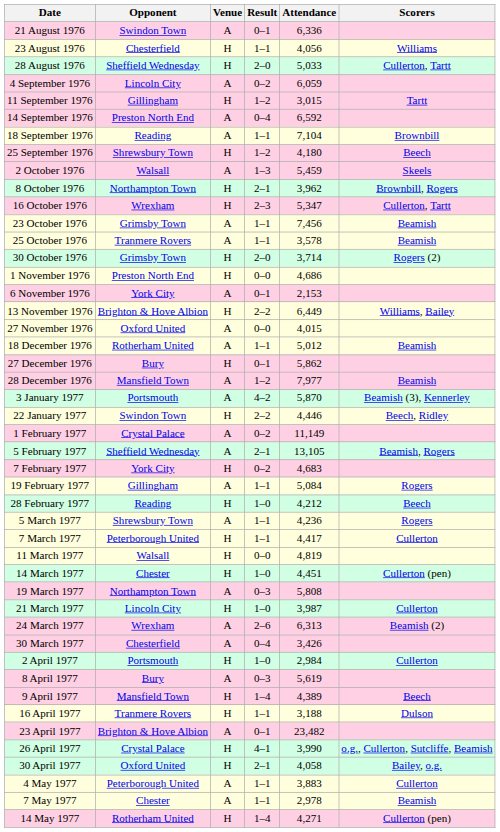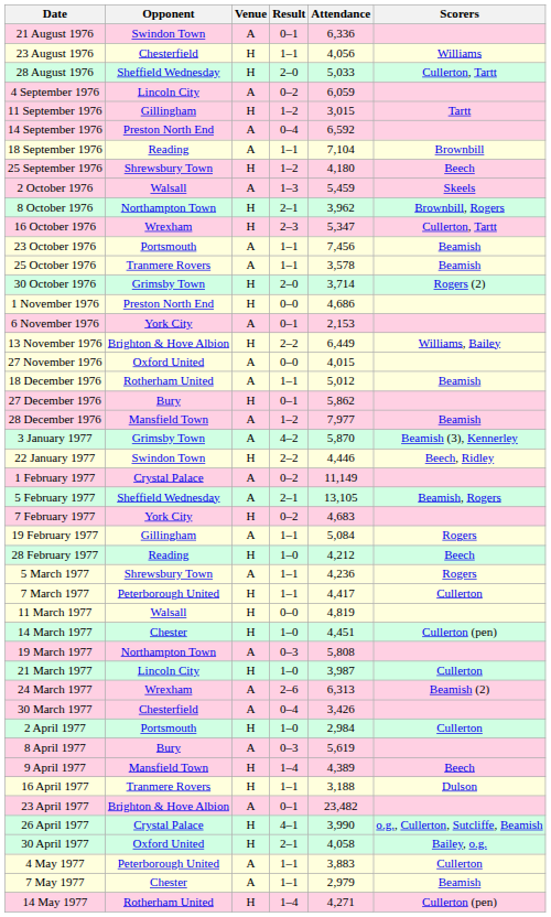 <table class="wikitable sortable" style="font-size:100%; text-align:center">
 <tr>
 <th>Date</th>
 <th>Opponent</th>
 <th>Venue</th>
 <th>Result</th>
 <th>Attendance</th>
 <th>Scorers</th>
 </tr>
 <tr style="background-color: #ffd0e3;">
 <td>21 August 1976</td>
 <td><a href='#'>Swindon Town</a></td>
 <td>A</td>
 <td>0–1</td>
 <td>6,336</td>
 <td></td>
 </tr>
 <tr style="background-color: #ffffdd;">
 <td>23 August 1976</td>
 <td><a href='#'>Chesterfield</a></td>
 <td>H</td>
 <td>1–1</td>
 <td>4,056</td>
 <td><a href='#'>Williams</a></td>
 </tr>
 <tr style="background-color: #d0ffe3;">
 <td>28 August 1976</td>
 <td><a href='#'>Sheffield Wednesday</a></td>
 <td>H</td>
 <td>2–0</td>
 <td>5,033</td>
 <td><a href='#'>Cullerton</a>, <a href='#'>Tartt</a></td>
 </tr>
 <tr style="background-color: #ffd0e3;">
 <td>4 September 1976</td>
 <td><a href='#'>Lincoln City</a></td>
 <td>A</td>
 <td>0–2</td>
 <td>6,059</td>
 <td></td>
 </tr>
 <tr style="background-color: #ffd0e3;">
 <td>11 September 1976</td>
 <td><a href='#'>Gillingham</a></td>
 <td>H</td>
 <td>1–2</td>
 <td>3,015</td>
 <td><a href='#'>Tartt</a></td>
 </tr>
 <tr style="background-color: #ffd0e3;">
 <td>14 September 1976</td>
 <td><a href='#'>Preston North End</a></td>
 <td>A</td>
 <td>0–4</td>
 <td>6,592</td>
 <td></td>
 </tr>
 <tr style="background-color: #ffffdd;">
 <td>18 September 1976</td>
 <td><a href='#'>Reading</a></td>
 <td>A</td>
 <td>1–1</td>
 <td>7,104</td>
 <td><a href='#'>Brownbill</a></td>
 </tr>
 <tr style="background-color: #ffd0e3;">
 <td>25 September 1976</td>
 <td><a href='#'>Shrewsbury Town</a></td>
 <td>H</td>
 <td>1–2</td>
 <td>4,180</td>
 <td><a href='#'>Beech</a></td>
 </tr>
 <tr style="background-color: #ffd0e3;">
 <td>2 October 1976</td>
 <td><a href='#'>Walsall</a></td>
 <td>A</td>
 <td>1–3</td>
 <td>5,459</td>
 <td><a href='#'>Skeels</a></td>
 </tr>
 <tr style="background-color: #d0ffe3;">
 <td>8 October 1976</td>
 <td><a href='#'>Northampton Town</a></td>
 <td>H</td>
 <td>2–1</td>
 <td>3,962</td>
 <td><a href='#'>Brownbill</a>, <a href='#'>Rogers</a></td>
 </tr>
 <tr style="background-color: #ffd0e3;">
 <td>16 October 1976</td>
 <td><a href='#'>Wrexham</a></td>
 <td>H</td>
 <td>2–3</td>
 <td>5,347</td>
 <td><a href='#'>Cullerton</a>, <a href='#'>Tartt</a></td>
 </tr>
 <tr style="background-color: #ffffdd;">
 <td>23 October 1976</td>
-<td><a href='#'>Grimsby Town</a></td>
+<td><a href='#'>Portsmouth</a></td>
 <td>A</td>
 <td>1–1</td>
 <td>7,456</td>
 <td><a href='#'>Beamish</a></td>
 </tr>
 <tr style="background-color: #ffffdd;">
 <td>25 October 1976</td>
 <td><a href='#'>Tranmere Rovers</a></td>
 <td>A</td>
 <td>1–1</td>
 <td>3,578</td>
 <td><a href='#'>Beamish</a></td>
 </tr>
 <tr style="background-color: #d0ffe3;">
 <td>30 October 1976</td>
 <td><a href='#'>Grimsby Town</a></td>
 <td>H</td>
 <td>2–0</td>
 <td>3,714</td>
 <td><a href='#'>Rogers</a> (2)</td>
 </tr>
 <tr style="background-color: #ffffdd;">
 <td>1 November 1976</td>
 <td><a href='#'>Preston North End</a></td>
 <td>H</td>
 <td>0–0</td>
 <td>4,686</td>
 <td></td>
 </tr>
 <tr style="background-color: #ffd0e3;">
 <td>6 November 1976</td>
 <td><a href='#'>York City</a></td>
 <td>A</td>
 <td>0–1</td>
 <td>2,153</td>
 <td></td>
 </tr>
 <tr style="background-color: #ffffdd;">
 <td>13 November 1976</td>
 <td><a href='#'>Brighton & Hove Albion</a></td>
 <td>H</td>
 <td>2–2</td>
 <td>6,449</td>
 <td><a href='#'>Williams</a>, <a href='#'>Bailey</a></td>
 </tr>
 <tr style="background-color: #ffffdd;">
 <td>27 November 1976</td>
 <td><a href='#'>Oxford United</a></td>
 <td>A</td>
 <td>0–0</td>
 <td>4,015</td>
 <td></td>
 </tr>
 <tr style="background-color: #ffffdd;">
 <td>18 December 1976</td>
 <td><a href='#'>Rotherham United</a></td>
 <td>A</td>
 <td>1–1</td>
 <td>5,012</td>
 <td><a href='#'>Beamish</a></td>
 </tr>
 <tr style="background-color: #ffd0e3;">
 <td>27 December 1976</td>
 <td><a href='#'>Bury</a></td>
 <td>H</td>
 <td>0–1</td>
 <td>5,862</td>
 <td></td>
 </tr>
 <tr style="background-color: #ffd0e3;">
 <td>28 December 1976</td>
 <td><a href='#'>Mansfield Town</a></td>
 <td>A</td>
 <td>1–2</td>
 <td>7,977</td>
 <td><a href='#'>Beamish</a></td>
 </tr>
 <tr style="background-color: #d0ffe3;">
 <td>3 January 1977</td>
-<td><a href='#'>Portsmouth</a></td>
+<td><a href='#'>Grimsby Town</a></td>
 <td>A</td>
 <td>4–2</td>
 <td>5,870</td>
 <td><a href='#'>Beamish</a> (3), <a href='#'>Kennerley</a></td>
 </tr>
 <tr style="background-color: #ffffdd;">
 <td>22 January 1977</td>
 <td><a href='#'>Swindon Town</a></td>
 <td>H</td>
 <td>2–2</td>
 <td>4,446</td>
 <td><a href='#'>Beech</a>, <a href='#'>Ridley</a></td>
 </tr>
 <tr style="background-color: #ffd0e3;">
 <td>1 February 1977</td>
 <td><a href='#'>Crystal Palace</a></td>
 <td>A</td>
 <td>0–2</td>
 <td>11,149</td>
 <td></td>
 </tr>
 <tr style="background-color: #d0ffe3;">
 <td>5 February 1977</td>
 <td><a href='#'>Sheffield Wednesday</a></td>
 <td>A</td>
 <td>2–1</td>
 <td>13,105</td>
 <td><a href='#'>Beamish</a>, <a href='#'>Rogers</a></td>
 </tr>
 <tr style="background-color: #ffd0e3;">
 <td>7 February 1977</td>
 <td><a href='#'>York City</a></td>
 <td>H</td>
 <td>0–2</td>
 <td>4,683</td>
 <td></td>
 </tr>
 <tr style="background-color: #ffffdd;">
 <td>19 February 1977</td>
 <td><a href='#'>Gillingham</a></td>
 <td>A</td>
 <td>1–1</td>
 <td>5,084</td>
 <td><a href='#'>Rogers</a></td>
 </tr>
 <tr style="background-color: #d0ffe3;">
 <td>28 February 1977</td>
 <td><a href='#'>Reading</a></td>
 <td>H</td>
 <td>1–0</td>
 <td>4,212</td>
 <td><a href='#'>Beech</a></td>
 </tr>
 <tr style="background-color: #ffffdd;">
 <td>5 March 1977</td>
 <td><a href='#'>Shrewsbury Town</a></td>
 <td>A</td>
 <td>1–1</td>
 <td>4,236</td>
 <td><a href='#'>Rogers</a></td>
 </tr>
 <tr style="background-color: #ffffdd;">
 <td>7 March 1977</td>
 <td><a href='#'>Peterborough United</a></td>
 <td>H</td>
 <td>1–1</td>
 <td>4,417</td>
 <td><a href='#'>Cullerton</a></td>
 </tr>
 <tr style="background-color: #ffffdd;">
 <td>11 March 1977</td>
 <td><a href='#'>Walsall</a></td>
 <td>H</td>
 <td>0–0</td>
 <td>4,819</td>
 <td></td>
 </tr>
 <tr style="background-color: #d0ffe3;">
 <td>14 March 1977</td>
 <td><a href='#'>Chester</a></td>
 <td>H</td>
 <td>1–0</td>
 <td>4,451</td>
 <td><a href='#'>Cullerton</a> (pen)</td>
 </tr>
 <tr style="background-color: #ffd0e3;">
 <td>19 March 1977</td>
 <td><a href='#'>Northampton Town</a></td>
 <td>A</td>
 <td>0–3</td>
 <td>5,808</td>
 <td></td>
 </tr>
 <tr style="background-color: #d0ffe3;">
 <td>21 March 1977</td>
 <td><a href='#'>Lincoln City</a></td>
 <td>H</td>
 <td>1–0</td>
 <td>3,987</td>
 <td><a href='#'>Cullerton</a></td>
 </tr>
 <tr style="background-color: #ffd0e3;">
 <td>24 March 1977</td>
 <td><a href='#'>Wrexham</a></td>
 <td>A</td>
 <td>2–6</td>
 <td>6,313</td>
 <td><a href='#'>Beamish</a> (2)</td>
 </tr>
 <tr style="background-color: #ffd0e3;">
 <td>30 March 1977</td>
 <td><a href='#'>Chesterfield</a></td>
 <td>A</td>
 <td>0–4</td>
 <td>3,426</td>
 <td></td>
 </tr>
 <tr style="background-color: #d0ffe3;">
 <td>2 April 1977</td>
 <td><a href='#'>Portsmouth</a></td>
 <td>H</td>
 <td>1–0</td>
 <td>2,984</td>
 <td><a href='#'>Cullerton</a></td>
 </tr>
 <tr style="background-color: #ffd0e3;">
 <td>8 April 1977</td>
 <td><a href='#'>Bury</a></td>
 <td>A</td>
 <td>0–3</td>
 <td>5,619</td>
 <td></td>
 </tr>
 <tr style="background-color: #ffd0e3;">
 <td>9 April 1977</td>
 <td><a href='#'>Mansfield Town</a></td>
 <td>H</td>
 <td>1–4</td>
 <td>4,389</td>
 <td><a href='#'>Beech</a></td>
 </tr>
 <tr style="background-color: #ffffdd;">
 <td>16 April 1977</td>
 <td><a href='#'>Tranmere Rovers</a></td>
 <td>H</td>
 <td>1–1</td>
 <td>3,188</td>
 <td><a href='#'>Dulson</a></td>
 </tr>
 <tr style="background-color: #ffd0e3;">
 <td>23 April 1977</td>
 <td><a href='#'>Brighton & Hove Albion</a></td>
 <td>A</td>
 <td>0–1</td>
 <td>23,482</td>
 <td></td>
 </tr>
 <tr style="background-color: #d0ffe3;">
 <td>26 April 1977</td>
 <td><a href='#'>Crystal Palace</a></td>
 <td>H</td>
 <td>4–1</td>
 <td>3,990</td>
 <td><a href='#'>o.g.</a>, <a href='#'>Cullerton</a>, <a href='#'>Sutcliffe</a>, <a href='#'>Beamish</a></td>
 </tr>
 <tr style="background-color: #d0ffe3;">
 <td>30 April 1977</td>
 <td><a href='#'>Oxford United</a></td>
 <td>H</td>
 <td>2–1</td>
 <td>4,058</td>
 <td><a href='#'>Bailey</a>, <a href='#'>o.g.</a></td>
 </tr>
 <tr style="background-color: #ffffdd;">
 <td>4 May 1977</td>
 <td><a href='#'>Peterborough United</a></td>
 <td>A</td>
 <td>1–1</td>
 <td>3,883</td>
 <td><a href='#'>Cullerton</a></td>
 </tr>
 <tr style="background-color: #ffffdd;">
 <td>7 May 1977</td>
 <td><a href='#'>Chester</a></td>
 <td>A</td>
 <td>1–1</td>
-<td>2,978</td>
+<td>2,979</td>
 <td><a href='#'>Beamish</a></td>
 </tr>
 <tr style="background-color: #ffd0e3;">
 <td>14 May 1977</td>
 <td><a href='#'>Rotherham United</a></td>
 <td>H</td>
 <td>1–4</td>
 <td>4,271</td>
 <td><a href='#'>Cullerton</a> (pen)</td>
 </tr>
 </table>
